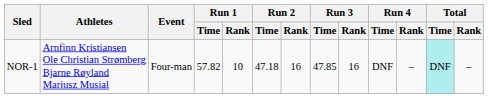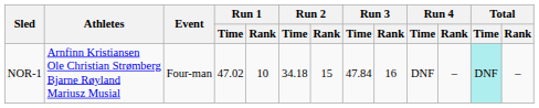 <table class="wikitable"  border="1" style="font-size:90%">
 <tr>
 <th rowspan="2">Sled</th>
 <th rowspan="2">Athletes</th>
 <th rowspan="2">Event</th>
 <th colspan="2">Run 1</th>
 <th colspan="2">Run 2</th>
 <th colspan="2">Run 3</th>
 <th colspan="2">Run 4</th>
 <th colspan="2">Total</th>
 </tr>
 <tr>
 <th>Time</th>
 <th>Rank</th>
 <th>Time</th>
 <th>Rank</th>
 <th>Time</th>
 <th>Rank</th>
 <th>Time</th>
 <th>Rank</th>
 <th>Time</th>
 <th>Rank</th>
 </tr>
 <tr>
 <td align="center">NOR-1</td>
 <td><a href='#'>Arnfinn Kristiansen</a><br><a href='#'>Ole Christian Strømberg</a><br><a href='#'>Bjarne Røyland</a><br><a href='#'>Mariusz Musial</a></td>
 <td>Four-man</td>
-<td align="center">57.82</td>
+<td align="center">47.02</td>
 <td align="center">10</td>
-<td align="center">47.18</td>
-<td align="center">16</td>
-<td align="center">47.85</td>
+<td align="center">34.18</td>
+<td align="center">15</td>
+<td align="center">47.84</td>
 <td align="center">16</td>
 <td align="center">DNF</td>
 <td align="center">–</td>
 <td align="center" style="background: paleturquoise;">DNF</td>
 <td align="center">–</td>
 </tr>
 </table>
